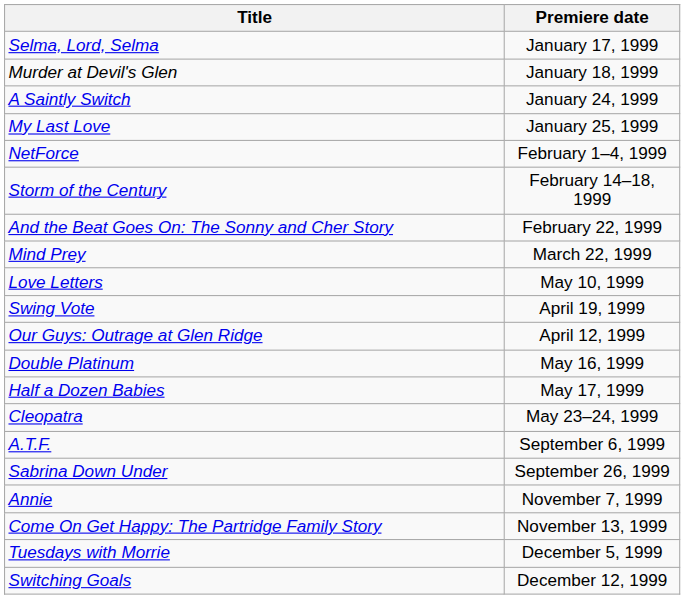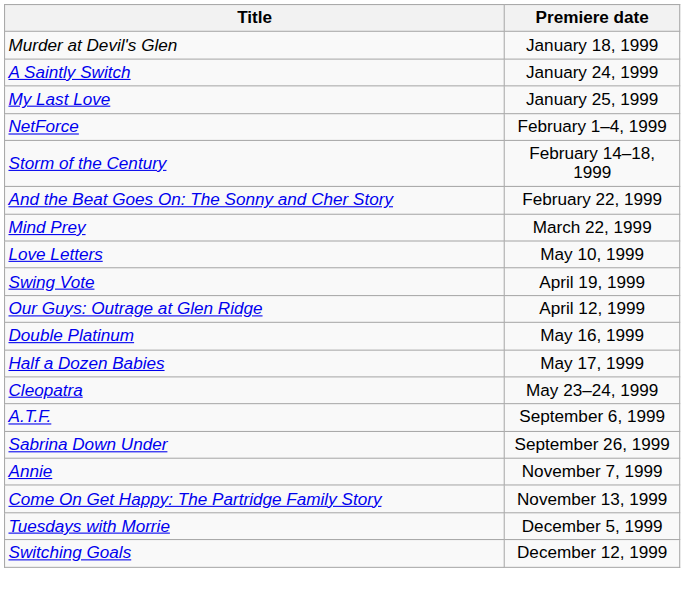 <table class="wikitable plainrowheaders sortable" style="width:50%;text-align:center;">
 <tr>
 <th scope="col" style="width:40%;">Title</th>
 <th scope="col" style="width:14%;">Premiere date</th>
-</tr>
-<tr>
-<td scope="row" style="text-align:left;"><em><a href='#'>Selma, Lord, Selma</a></em></td>
-<td>January 17, 1999</td>
 </tr>
 <tr>
 <td scope="row" style="text-align:left;"><em>Murder at Devil's Glen</em></td>
 <td>January 18, 1999</td>
 </tr>
 <tr>
 <td scope="row" style="text-align:left;"><em><a href='#'>A Saintly Switch</a></em></td>
 <td>January 24, 1999</td>
 </tr>
 <tr>
 <td scope="row" style="text-align:left;"><em><a href='#'>My Last Love</a></em></td>
 <td>January 25, 1999</td>
 </tr>
 <tr>
 <td scope="row" style="text-align:left;"><em><a href='#'>NetForce</a></em></td>
 <td>February 1–4, 1999</td>
 </tr>
 <tr>
 <td scope="row" style="text-align:left;"><em><a href='#'>Storm of the Century</a></em></td>
 <td>February 14–18, 1999</td>
 </tr>
 <tr>
 <td scope="row" style="text-align:left;"><em><a href='#'>And the Beat Goes On: The Sonny and Cher Story</a></em></td>
 <td>February 22, 1999</td>
 </tr>
 <tr>
 <td scope="row" style="text-align:left;"><em><a href='#'>Mind Prey</a></em></td>
 <td>March 22, 1999</td>
 </tr>
 <tr>
 <td scope="row" style="text-align:left;"><em><a href='#'>Love Letters</a></em></td>
 <td>May 10, 1999</td>
 </tr>
 <tr>
 <td scope="row" style="text-align:left;"><em><a href='#'>Swing Vote</a></em></td>
 <td>April 19, 1999</td>
 </tr>
 <tr>
 <td scope="row" style="text-align:left;"><em><a href='#'>Our Guys: Outrage at Glen Ridge</a></em></td>
 <td>April 12, 1999</td>
 </tr>
 <tr>
 <td scope="row" style="text-align:left;"><em><a href='#'>Double Platinum</a></em></td>
 <td>May 16, 1999</td>
 </tr>
 <tr>
 <td scope="row" style="text-align:left;"><em><a href='#'>Half a Dozen Babies</a></em></td>
 <td>May 17, 1999</td>
 </tr>
 <tr>
 <td scope="row" style="text-align:left;"><em><a href='#'>Cleopatra</a></em></td>
 <td>May 23–24, 1999</td>
 </tr>
 <tr>
 <td scope="row" style="text-align:left;"><em><a href='#'>A.T.F.</a></em></td>
 <td>September 6, 1999</td>
 </tr>
 <tr>
 <td scope="row" style="text-align:left;"><em><a href='#'>Sabrina Down Under</a></em></td>
 <td>September 26, 1999</td>
 </tr>
 <tr>
 <td scope="row" style="text-align:left;"><em><a href='#'>Annie</a></em></td>
 <td>November 7, 1999</td>
 </tr>
 <tr>
 <td scope="row" style="text-align:left;"><em><a href='#'>Come On Get Happy: The Partridge Family Story</a></em></td>
 <td>November 13, 1999</td>
 </tr>
 <tr>
 <td scope="row" style="text-align:left;"><em><a href='#'>Tuesdays with Morrie</a></em></td>
 <td>December 5, 1999</td>
 </tr>
 <tr>
 <td scope="row" style="text-align:left;"><em><a href='#'>Switching Goals</a></em></td>
 <td>December 12, 1999</td>
 </tr>
 </table>
